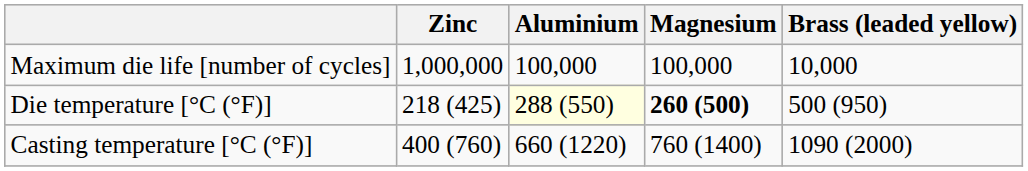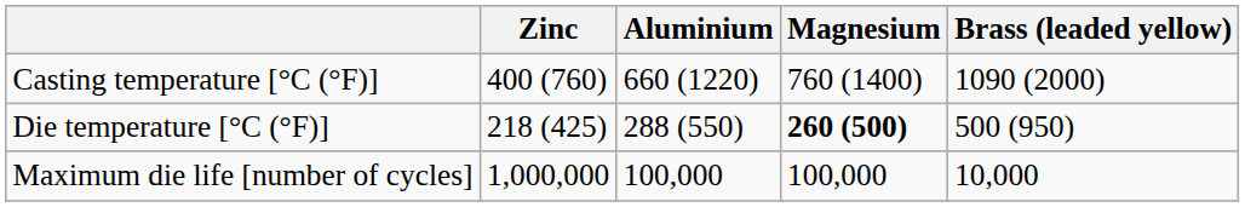 <table class="wikitable">
 <tr>
 <th></th>
 <th>Zinc</th>
 <th>Aluminium</th>
 <th>Magnesium</th>
 <th>Brass (leaded yellow)</th>
 </tr>
 <tr>
+<td>Casting temperature [°C (°F)]</td>
+<td>400 (760)</td>
+<td>660 (1220)</td>
+<td>760 (1400)</td>
+<td>1090 (2000)</td>
+</tr>
+<tr>
+<td>Die temperature [°C (°F)]</td>
+<td>218 (425)</td>
+<td>288 (550)</td>
+<td><strong>260 (500)</strong></td>
+<td>500 (950)</td>
+</tr>
+<tr>
 <td>Maximum die life [number of cycles]</td>
 <td>1,000,000</td>
 <td>100,000</td>
 <td>100,000</td>
 <td>10,000</td>
 </tr>
-<tr>
-<td>Die temperature [°C (°F)]</td>
-<td>218 (425)</td>
-<td style="background: lightyellow;">288 (550)</td>
-<td><strong>260 (500)</strong></td>
-<td>500 (950)</td>
-</tr>
-<tr>
-<td>Casting temperature [°C (°F)]</td>
-<td>400 (760)</td>
-<td>660 (1220)</td>
-<td>760 (1400)</td>
-<td>1090 (2000)</td>
-</tr>
 </table>
